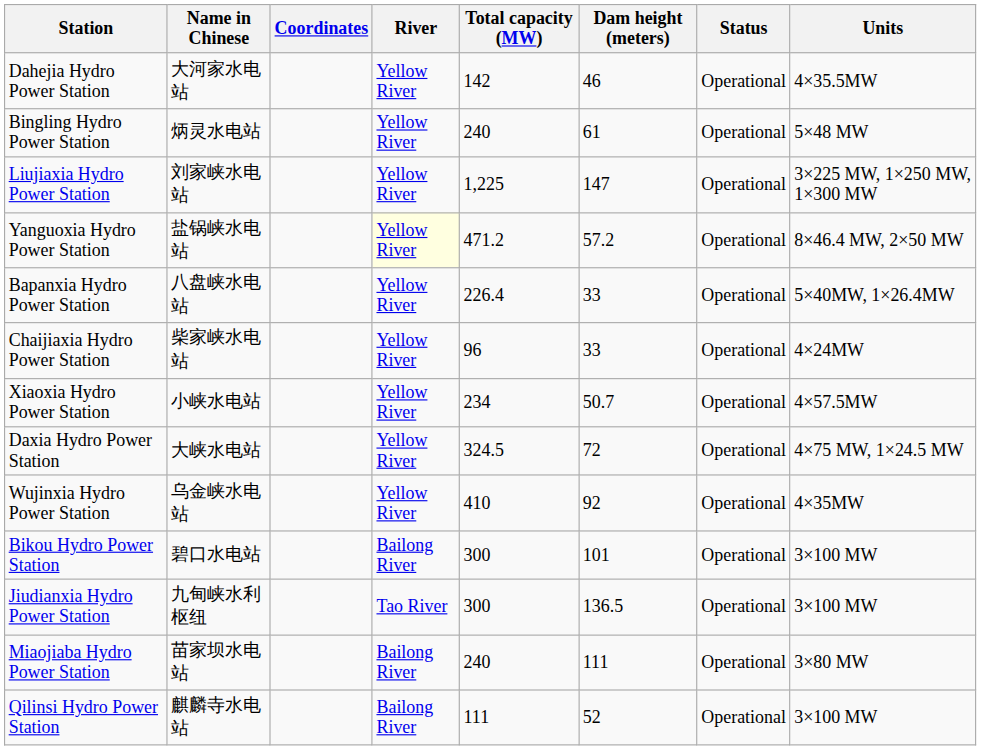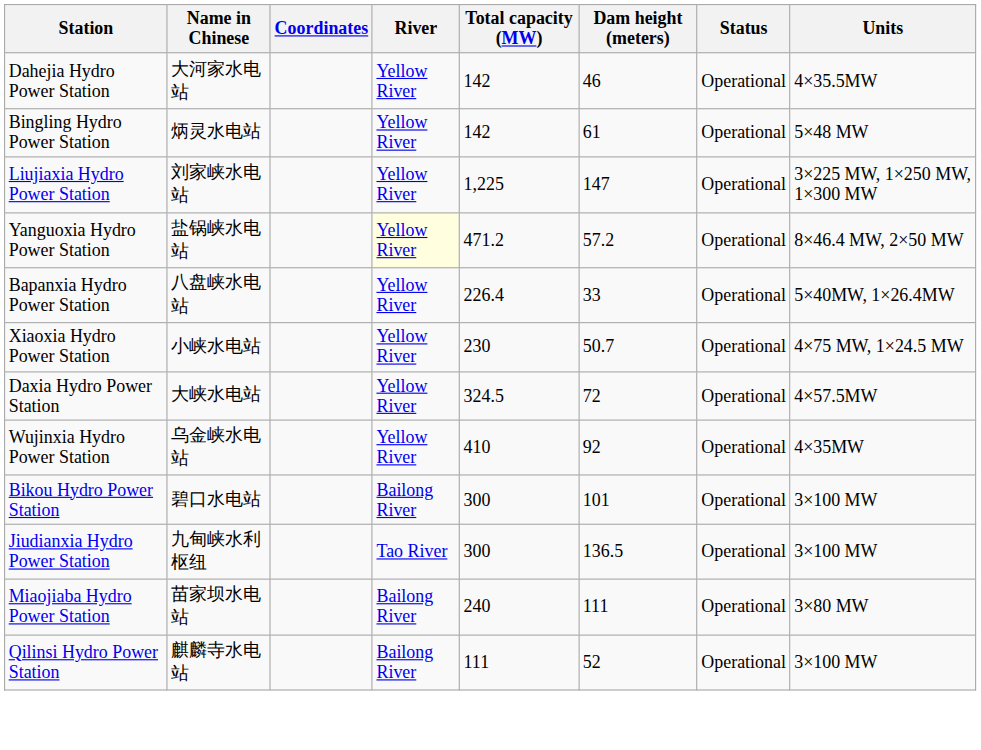 <table class="wikitable sortable">
 <tr>
 <th>Station</th>
 <th>Name in Chinese</th>
 <th><a href='#'>Coordinates</a></th>
 <th>River</th>
 <th>Total capacity (<a href='#'>MW</a>)</th>
 <th>Dam height (meters)</th>
 <th>Status</th>
 <th>Units</th>
 </tr>
 <tr>
 <td>Dahejia Hydro Power Station</td>
 <td>大河家水电站</td>
 <td></td>
 <td><a href='#'>Yellow River</a></td>
 <td>142</td>
 <td>46</td>
 <td>Operational</td>
 <td>4×35.5MW</td>
 </tr>
 <tr>
 <td>Bingling Hydro Power Station</td>
 <td>炳灵水电站</td>
 <td></td>
 <td><a href='#'>Yellow River</a></td>
-<td>240</td>
+<td>142</td>
 <td>61</td>
 <td>Operational</td>
 <td>5×48 MW</td>
 </tr>
 <tr>
 <td><a href='#'>Liujiaxia Hydro Power Station</a></td>
 <td>刘家峡水电站</td>
 <td></td>
 <td><a href='#'>Yellow River</a></td>
 <td>1,225</td>
 <td>147</td>
 <td>Operational</td>
 <td>3×225 MW, 1×250 MW, 1×300 MW</td>
 </tr>
 <tr>
 <td>Yanguoxia Hydro Power Station</td>
 <td>盐锅峡水电站</td>
 <td></td>
 <td style="background: lightyellow;"><a href='#'>Yellow River</a></td>
 <td>471.2</td>
 <td>57.2</td>
 <td>Operational</td>
 <td>8×46.4 MW, 2×50 MW</td>
 </tr>
 <tr>
 <td>Bapanxia Hydro Power Station</td>
 <td>八盘峡水电站</td>
 <td></td>
 <td><a href='#'>Yellow River</a></td>
 <td>226.4</td>
 <td>33</td>
 <td>Operational</td>
 <td>5×40MW, 1×26.4MW</td>
 </tr>
 <tr>
-<td>Chaijiaxia Hydro Power Station</td>
-<td>柴家峡水电站</td>
-<td></td>
-<td><a href='#'>Yellow River</a></td>
-<td>96</td>
-<td>33</td>
-<td>Operational</td>
-<td>4×24MW</td>
-</tr>
-<tr>
 <td>Xiaoxia Hydro Power Station</td>
 <td>小峡水电站</td>
 <td></td>
 <td><a href='#'>Yellow River</a></td>
-<td>234</td>
+<td>230</td>
 <td>50.7</td>
 <td>Operational</td>
-<td>4×57.5MW</td>
+<td>4×75 MW, 1×24.5 MW</td>
 </tr>
 <tr>
 <td>Daxia Hydro Power Station</td>
 <td>大峡水电站</td>
 <td></td>
 <td><a href='#'>Yellow River</a></td>
 <td>324.5</td>
 <td>72</td>
 <td>Operational</td>
-<td>4×75 MW, 1×24.5 MW</td>
+<td>4×57.5MW</td>
 </tr>
 <tr>
 <td>Wujinxia Hydro Power Station</td>
 <td>乌金峡水电站</td>
 <td></td>
 <td><a href='#'>Yellow River</a></td>
 <td>410</td>
 <td>92</td>
 <td>Operational</td>
 <td>4×35MW</td>
 </tr>
 <tr>
 <td><a href='#'>Bikou Hydro Power Station</a></td>
 <td>碧口水电站</td>
 <td></td>
 <td><a href='#'>Bailong River</a></td>
 <td>300</td>
 <td>101</td>
 <td>Operational</td>
 <td>3×100 MW</td>
 </tr>
 <tr>
 <td><a href='#'>Jiudianxia Hydro Power Station</a></td>
 <td>九甸峡水利枢纽</td>
 <td></td>
 <td><a href='#'>Tao River</a></td>
 <td>300</td>
 <td>136.5</td>
 <td>Operational</td>
 <td>3×100 MW</td>
 </tr>
 <tr>
 <td><a href='#'>Miaojiaba Hydro Power Station</a></td>
 <td>苗家坝水电站</td>
 <td></td>
 <td><a href='#'>Bailong River</a></td>
 <td>240</td>
 <td>111</td>
 <td>Operational</td>
 <td>3×80 MW</td>
 </tr>
 <tr>
 <td><a href='#'>Qilinsi Hydro Power Station</a></td>
 <td>麒麟寺水电站</td>
 <td></td>
 <td><a href='#'>Bailong River</a></td>
 <td>111</td>
 <td>52</td>
 <td>Operational</td>
 <td>3×100 MW</td>
 </tr>
 </table>
